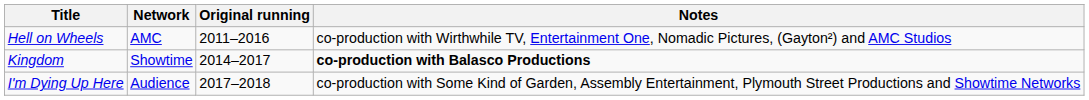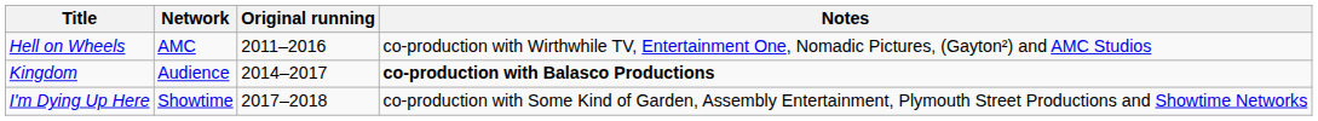 <table class="wikitable sortable">
 <tr>
 <th>Title</th>
 <th>Network</th>
 <th>Original running</th>
 <th>Notes</th>
 </tr>
 <tr>
 <td><em><a href='#'>Hell on Wheels</a></em></td>
 <td><a href='#'>AMC</a></td>
 <td>2011–2016</td>
 <td>co-production with Wirthwhile TV, <a href='#'>Entertainment One</a>, Nomadic Pictures, (Gayton²) and <a href='#'>AMC Studios</a></td>
 </tr>
 <tr>
 <td><em><a href='#'>Kingdom</a></em></td>
-<td><a href='#'>Showtime</a></td>
+<td><a href='#'>Audience</a></td>
 <td>2014–2017</td>
 <td><strong>co-production with Balasco Productions</strong></td>
 </tr>
 <tr>
 <td><em><a href='#'>I'm Dying Up Here</a></em></td>
-<td><a href='#'>Audience</a></td>
+<td><a href='#'>Showtime</a></td>
 <td>2017–2018</td>
 <td>co-production with Some Kind of Garden, Assembly Entertainment, Plymouth Street Productions and <a href='#'>Showtime Networks</a></td>
 </tr>
 </table>
